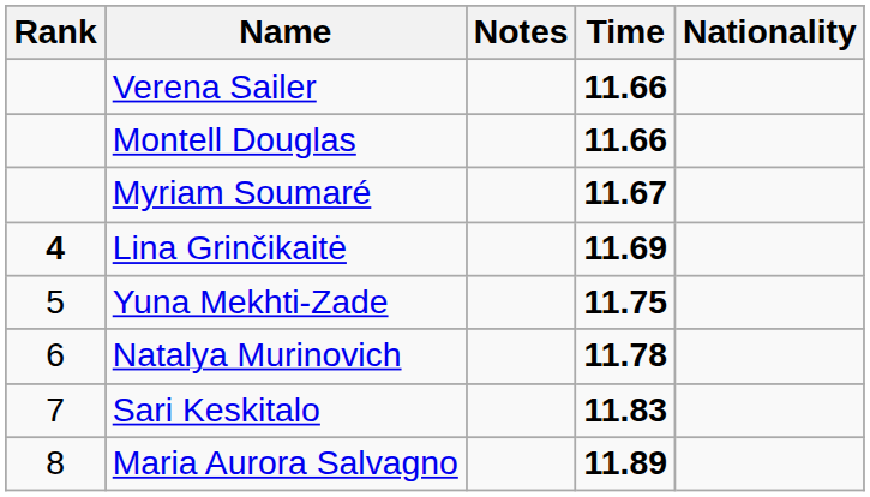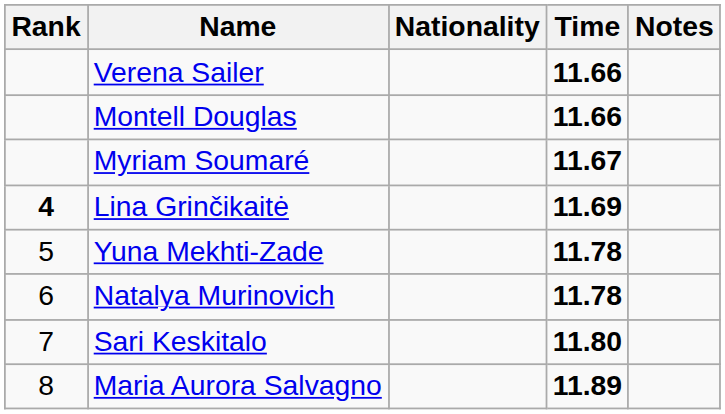 <table class="wikitable sortable" style="text-align:center">
 <tr>
 <th>Rank</th>
 <th>Name</th>
+<th>Nationality</th>
+<th>Time</th>
 <th>Notes</th>
-<th>Time</th>
-<th>Nationality</th>
 </tr>
 <tr>
 <td></td>
 <td align=left><a href='#'>Verena Sailer</a></td>
+<td align=left></td>
+<td><strong>11.66</strong></td>
 <td></td>
-<td><strong>11.66</strong></td>
-<td align=left></td>
 </tr>
 <tr>
 <td></td>
 <td align=left><a href='#'>Montell Douglas</a></td>
+<td align=left></td>
+<td><strong>11.66</strong></td>
 <td></td>
-<td><strong>11.66</strong></td>
-<td align=left></td>
 </tr>
 <tr>
 <td></td>
 <td align=left><a href='#'>Myriam Soumaré</a></td>
+<td align=left></td>
+<td><strong>11.67</strong></td>
 <td></td>
-<td><strong>11.67</strong></td>
-<td align=left></td>
 </tr>
 <tr>
 <td><strong>4</strong></td>
 <td align=left><a href='#'>Lina Grinčikaitė</a></td>
+<td align=left></td>
+<td><strong>11.69</strong></td>
 <td></td>
-<td><strong>11.69</strong></td>
-<td align=left></td>
 </tr>
 <tr>
 <td>5</td>
 <td align=left><a href='#'>Yuna Mekhti-Zade</a></td>
+<td align=left></td>
+<td><strong>11.78</strong></td>
 <td></td>
-<td><strong>11.75</strong></td>
-<td align=left></td>
 </tr>
 <tr>
 <td>6</td>
 <td align=left><a href='#'>Natalya Murinovich</a></td>
+<td align=left></td>
+<td><strong>11.78</strong></td>
 <td></td>
-<td><strong>11.78</strong></td>
-<td align=left></td>
 </tr>
 <tr>
 <td>7</td>
 <td align=left><a href='#'>Sari Keskitalo</a></td>
+<td align=left></td>
+<td><strong>11.80</strong></td>
 <td></td>
-<td><strong>11.83</strong></td>
-<td align=left></td>
 </tr>
 <tr>
 <td>8</td>
 <td align=left><a href='#'>Maria Aurora Salvagno</a></td>
+<td align=left></td>
+<td><strong>11.89</strong></td>
 <td></td>
-<td><strong>11.89</strong></td>
-<td align=left></td>
 </tr>
 </table>
